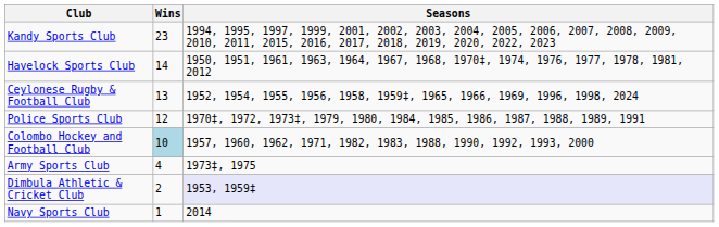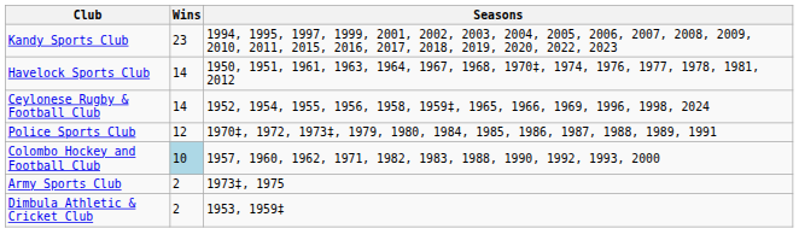 <table class="wikitable">
 <tr>
 <th>Club</th>
 <th>Wins</th>
 <th>Seasons</th>
 </tr>
 <tr>
 <td><a href='#'>Kandy Sports Club</a></td>
 <td>23</td>
 <td>1994, 1995, 1997, 1999, 2001, 2002, 2003, 2004, 2005, 2006, 2007, 2008, 2009, 2010, 2011, 2015, 2016, 2017, 2018, 2019, 2020, 2022, 2023</td>
 </tr>
 <tr>
 <td><a href='#'>Havelock Sports Club</a></td>
 <td>14</td>
 <td>1950, 1951, 1961, 1963, 1964, 1967, 1968, 1970‡, 1974, 1976, 1977, 1978, 1981, 2012</td>
 </tr>
 <tr>
 <td><a href='#'>Ceylonese Rugby & Football Club</a></td>
-<td>13</td>
+<td>14</td>
 <td>1952, 1954, 1955, 1956, 1958, 1959‡, 1965, 1966, 1969, 1996, 1998, 2024</td>
 </tr>
 <tr>
 <td><a href='#'>Police Sports Club</a></td>
 <td>12</td>
 <td>1970‡, 1972, 1973‡, 1979, 1980, 1984, 1985, 1986, 1987, 1988, 1989, 1991</td>
 </tr>
 <tr>
 <td><a href='#'>Colombo Hockey and Football Club</a></td>
 <td style="background: lightblue;">10</td>
 <td>1957, 1960, 1962, 1971, 1982, 1983, 1988, 1990, 1992, 1993, 2000</td>
 </tr>
 <tr>
 <td><a href='#'>Army Sports Club</a></td>
-<td>4</td>
+<td>2</td>
 <td>1973‡, 1975</td>
 </tr>
 <tr>
 <td><a href='#'>Dimbula Athletic & Cricket Club</a></td>
 <td>2</td>
-<td style="background: lavender;">1953, 1959‡</td>
-</tr>
-<tr>
-<td><a href='#'>Navy Sports Club</a></td>
-<td>1</td>
-<td>2014</td>
+<td>1953, 1959‡</td>
 </tr>
 </table>
